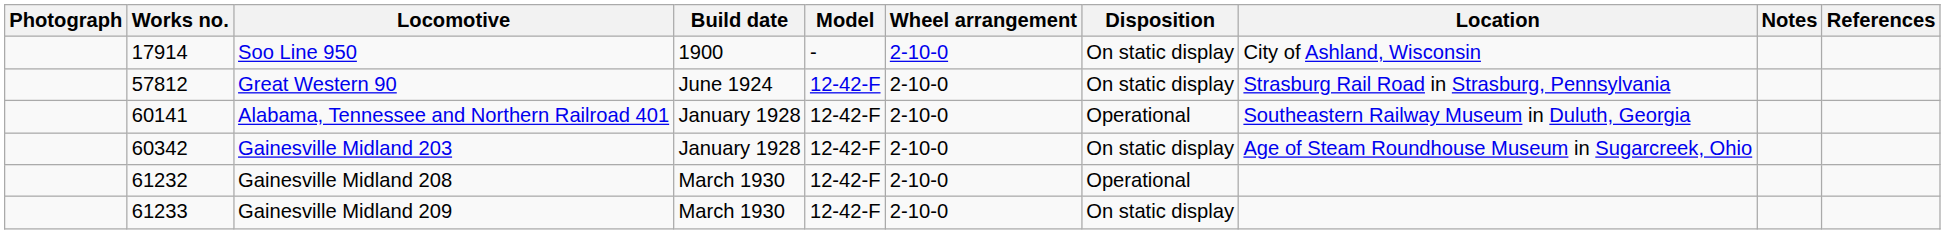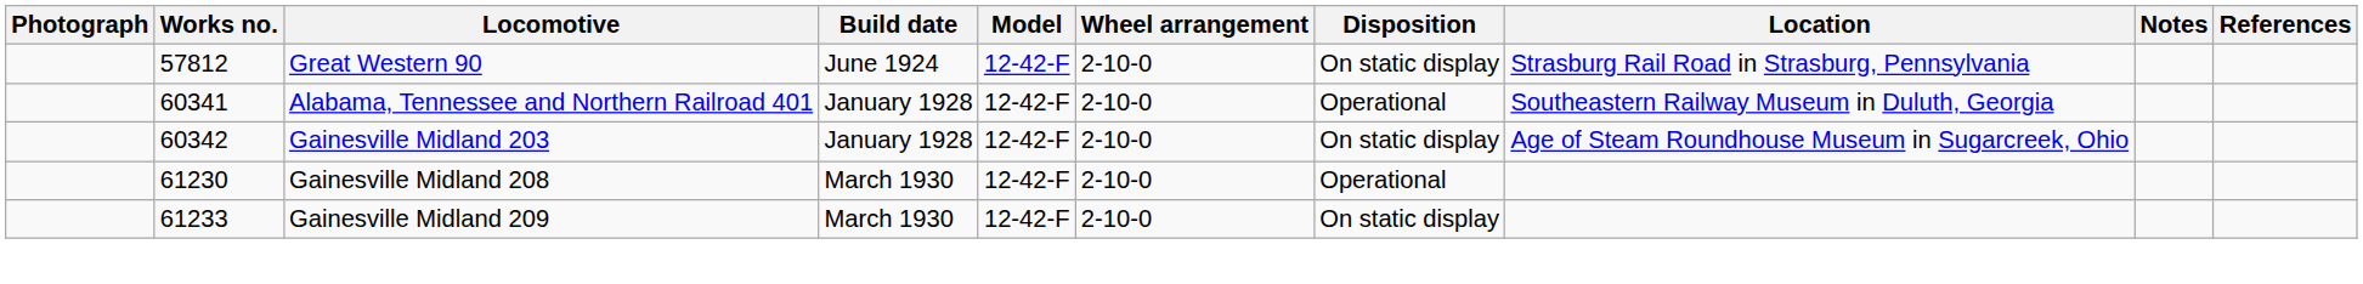 <table class="wikitable">
 <tr>
 <th>Photograph</th>
 <th>Works no.</th>
 <th>Locomotive</th>
 <th>Build date</th>
 <th>Model</th>
 <th>Wheel arrangement</th>
 <th>Disposition</th>
 <th>Location</th>
 <th>Notes</th>
 <th>References</th>
 </tr>
 <tr>
 <td></td>
-<td>17914</td>
-<td><a href='#'>Soo Line 950</a></td>
-<td>1900</td>
-<td>-</td>
-<td><a href='#'>2-10-0</a></td>
-<td>On static display</td>
-<td>City of <a href='#'>Ashland, Wisconsin</a></td>
-<td></td>
-<td></td>
-</tr>
-<tr>
-<td></td>
 <td>57812</td>
 <td><a href='#'>Great Western 90</a></td>
 <td>June 1924</td>
 <td><a href='#'>12-42-F</a></td>
 <td>2-10-0</td>
 <td>On static display</td>
 <td><a href='#'>Strasburg Rail Road</a> in <a href='#'>Strasburg, Pennsylvania</a></td>
 <td></td>
 <td></td>
 </tr>
 <tr>
 <td></td>
-<td>60141</td>
+<td>60341</td>
 <td><a href='#'>Alabama, Tennessee and Northern Railroad 401</a></td>
 <td>January 1928</td>
 <td>12-42-F</td>
 <td>2-10-0</td>
 <td>Operational</td>
 <td><a href='#'>Southeastern Railway Museum</a> in <a href='#'>Duluth, Georgia</a></td>
 <td></td>
 <td></td>
 </tr>
 <tr>
 <td></td>
 <td>60342</td>
 <td><a href='#'>Gainesville Midland 203</a></td>
 <td>January 1928</td>
 <td>12-42-F</td>
 <td>2-10-0</td>
 <td>On static display</td>
 <td><a href='#'>Age of Steam Roundhouse Museum</a> in <a href='#'>Sugarcreek, Ohio</a></td>
 <td></td>
 <td></td>
 </tr>
 <tr>
 <td></td>
-<td>61232</td>
+<td>61230</td>
 <td>Gainesville Midland 208</td>
 <td>March 1930</td>
 <td>12-42-F</td>
 <td>2-10-0</td>
 <td>Operational</td>
 <td></td>
 <td></td>
 <td></td>
 </tr>
 <tr>
 <td></td>
 <td>61233</td>
 <td>Gainesville Midland 209</td>
 <td>March 1930</td>
 <td>12-42-F</td>
 <td>2-10-0</td>
 <td>On static display</td>
 <td></td>
 <td></td>
 <td></td>
 </tr>
 </table>
